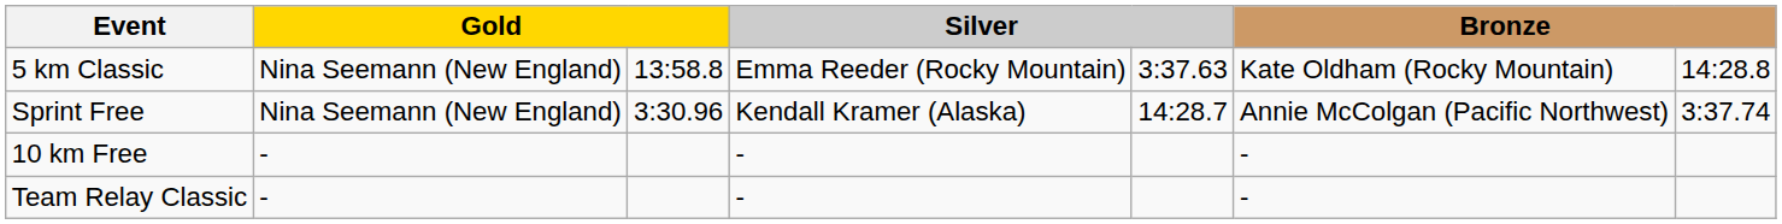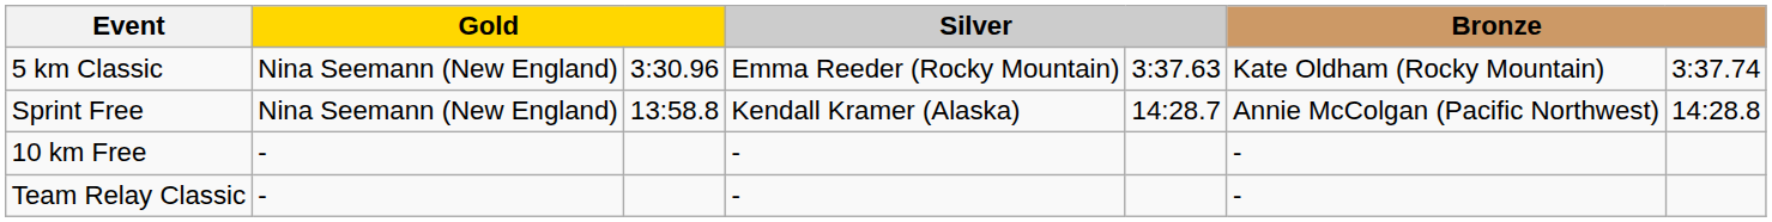 <table class="wikitable" style="text-align:left;">
 <tr>
 <th>Event</th>
 <th colspan="2" style="background:#ffd700;">Gold</th>
 <th colspan="2" style="background:#cccccc;">Silver</th>
 <th colspan="2" style="background:#CC9966;">Bronze</th>
 </tr>
 <tr>
 <td>5 km Classic</td>
 <td>Nina Seemann (New England)</td>
-<td>13:58.8</td>
+<td>3:30.96</td>
 <td>Emma Reeder (Rocky Mountain)</td>
 <td>3:37.63</td>
 <td>Kate Oldham (Rocky Mountain)</td>
-<td>14:28.8</td>
+<td>3:37.74</td>
 </tr>
 <tr>
 <td>Sprint Free</td>
 <td>Nina Seemann (New England)</td>
-<td>3:30.96</td>
+<td>13:58.8</td>
 <td>Kendall Kramer (Alaska)</td>
 <td>14:28.7</td>
 <td>Annie McColgan (Pacific Northwest)</td>
-<td>3:37.74</td>
+<td>14:28.8</td>
 </tr>
 <tr>
 <td>10 km Free</td>
 <td>-</td>
 <td></td>
 <td>-</td>
 <td></td>
 <td>-</td>
 <td></td>
 </tr>
 <tr>
 <td>Team Relay Classic</td>
 <td>-</td>
 <td></td>
 <td>-</td>
 <td></td>
 <td>-</td>
 <td></td>
 </tr>
 </table>
